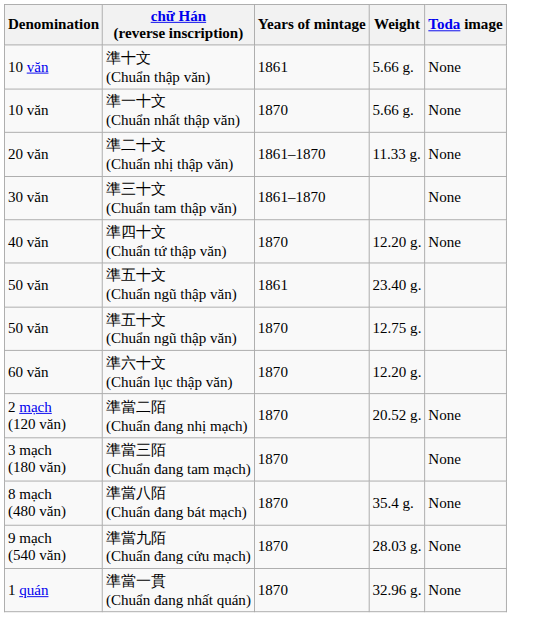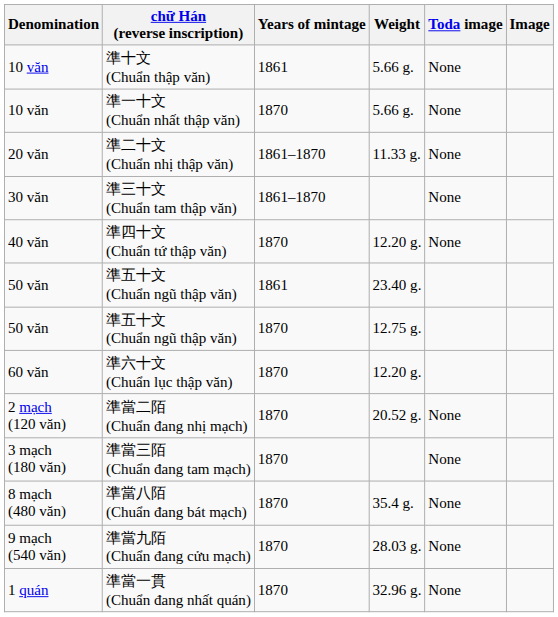 <table class="wikitable">
 <tr>
 <th>Denomination</th>
 <th><a href='#'>chữ Hán</a><br>(reverse inscription)</th>
 <th>Years of mintage</th>
 <th>Weight</th>
 <th><a href='#'>Toda</a> image</th>
+<th>Image</th>
 </tr>
 <tr>
 <td>10 <a href='#'>văn</a></td>
 <td>準十文<br>(Chuẩn thập văn)</td>
 <td>1861</td>
 <td>5.66 g.</td>
 <td>None</td>
+<td></td>
 </tr>
 <tr>
 <td>10 văn</td>
 <td>準一十文<br>(Chuẩn nhất thập văn)</td>
 <td>1870</td>
 <td>5.66 g.</td>
 <td>None</td>
+<td></td>
 </tr>
 <tr>
 <td>20 văn</td>
 <td>準二十文<br>(Chuẩn nhị thập văn)</td>
 <td>1861–1870</td>
 <td>11.33 g.</td>
 <td>None</td>
+<td></td>
 </tr>
 <tr>
 <td>30 văn</td>
 <td>準三十文<br>(Chuẩn tam thập văn)</td>
 <td>1861–1870</td>
 <td></td>
 <td>None</td>
+<td></td>
 </tr>
 <tr>
 <td>40 văn</td>
 <td>準四十文<br>(Chuẩn tứ thập văn)</td>
 <td>1870</td>
 <td>12.20 g.</td>
 <td>None</td>
+<td></td>
 </tr>
 <tr>
 <td>50 văn</td>
 <td>準五十文<br>(Chuẩn ngũ thập văn)</td>
 <td>1861</td>
 <td>23.40 g.</td>
+<td></td>
 <td></td>
 </tr>
 <tr>
 <td>50 văn</td>
 <td>準五十文<br>(Chuẩn ngũ thập văn)</td>
 <td>1870</td>
 <td>12.75 g.</td>
 <td></td>
+<td></td>
 </tr>
 <tr>
 <td>60 văn</td>
 <td>準六十文<br>(Chuẩn lục thập văn)</td>
 <td>1870</td>
 <td>12.20 g.</td>
+<td></td>
 <td></td>
 </tr>
 <tr>
 <td>2 <a href='#'>mạch</a><br>(120 văn)</td>
 <td>準當二陌<br>(Chuẩn đang nhị mạch)</td>
 <td>1870</td>
 <td>20.52 g.</td>
 <td>None</td>
+<td></td>
 </tr>
 <tr>
 <td>3 mạch<br>(180 văn)</td>
 <td>準當三陌<br>(Chuẩn đang tam mạch)</td>
 <td>1870</td>
 <td></td>
 <td>None</td>
+<td></td>
 </tr>
 <tr>
 <td>8 mạch<br>(480 văn)</td>
 <td>準當八陌<br>(Chuẩn đang bát mạch)</td>
 <td>1870</td>
 <td>35.4 g.</td>
 <td>None</td>
+<td></td>
 </tr>
 <tr>
 <td>9 mạch<br>(540 văn)</td>
 <td>準當九陌<br>(Chuẩn đang cửu mạch)</td>
 <td>1870</td>
 <td>28.03 g.</td>
 <td>None</td>
+<td></td>
 </tr>
 <tr>
 <td>1 <a href='#'>quán</a></td>
 <td>準當一貫<br>(Chuẩn đang nhất quán)</td>
 <td>1870</td>
 <td>32.96 g.</td>
 <td>None</td>
+<td></td>
 </tr>
 </table>
